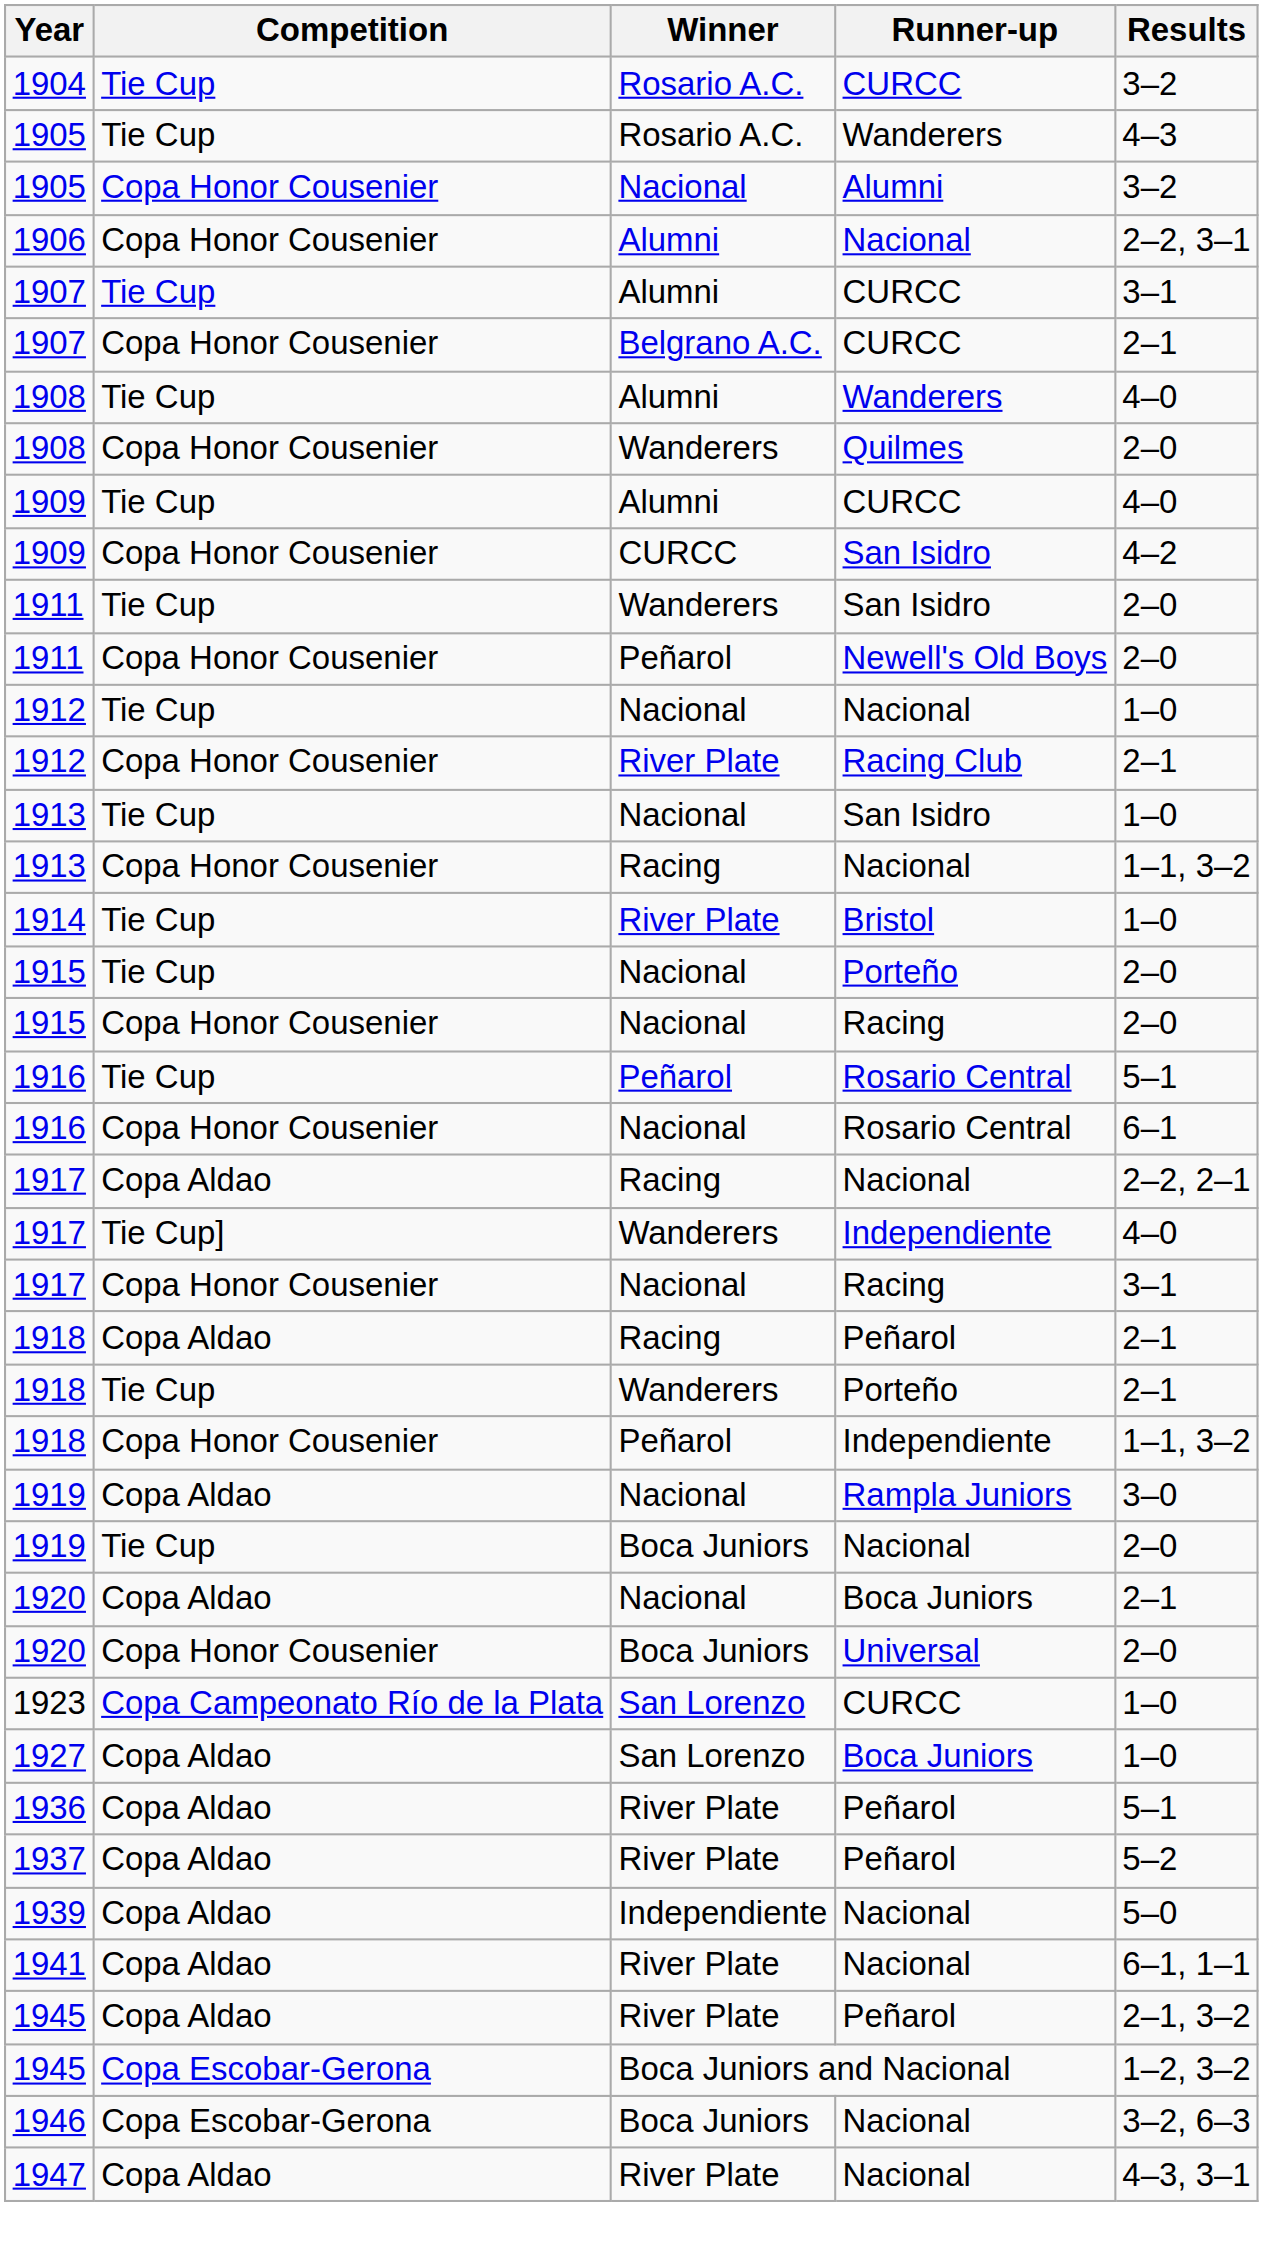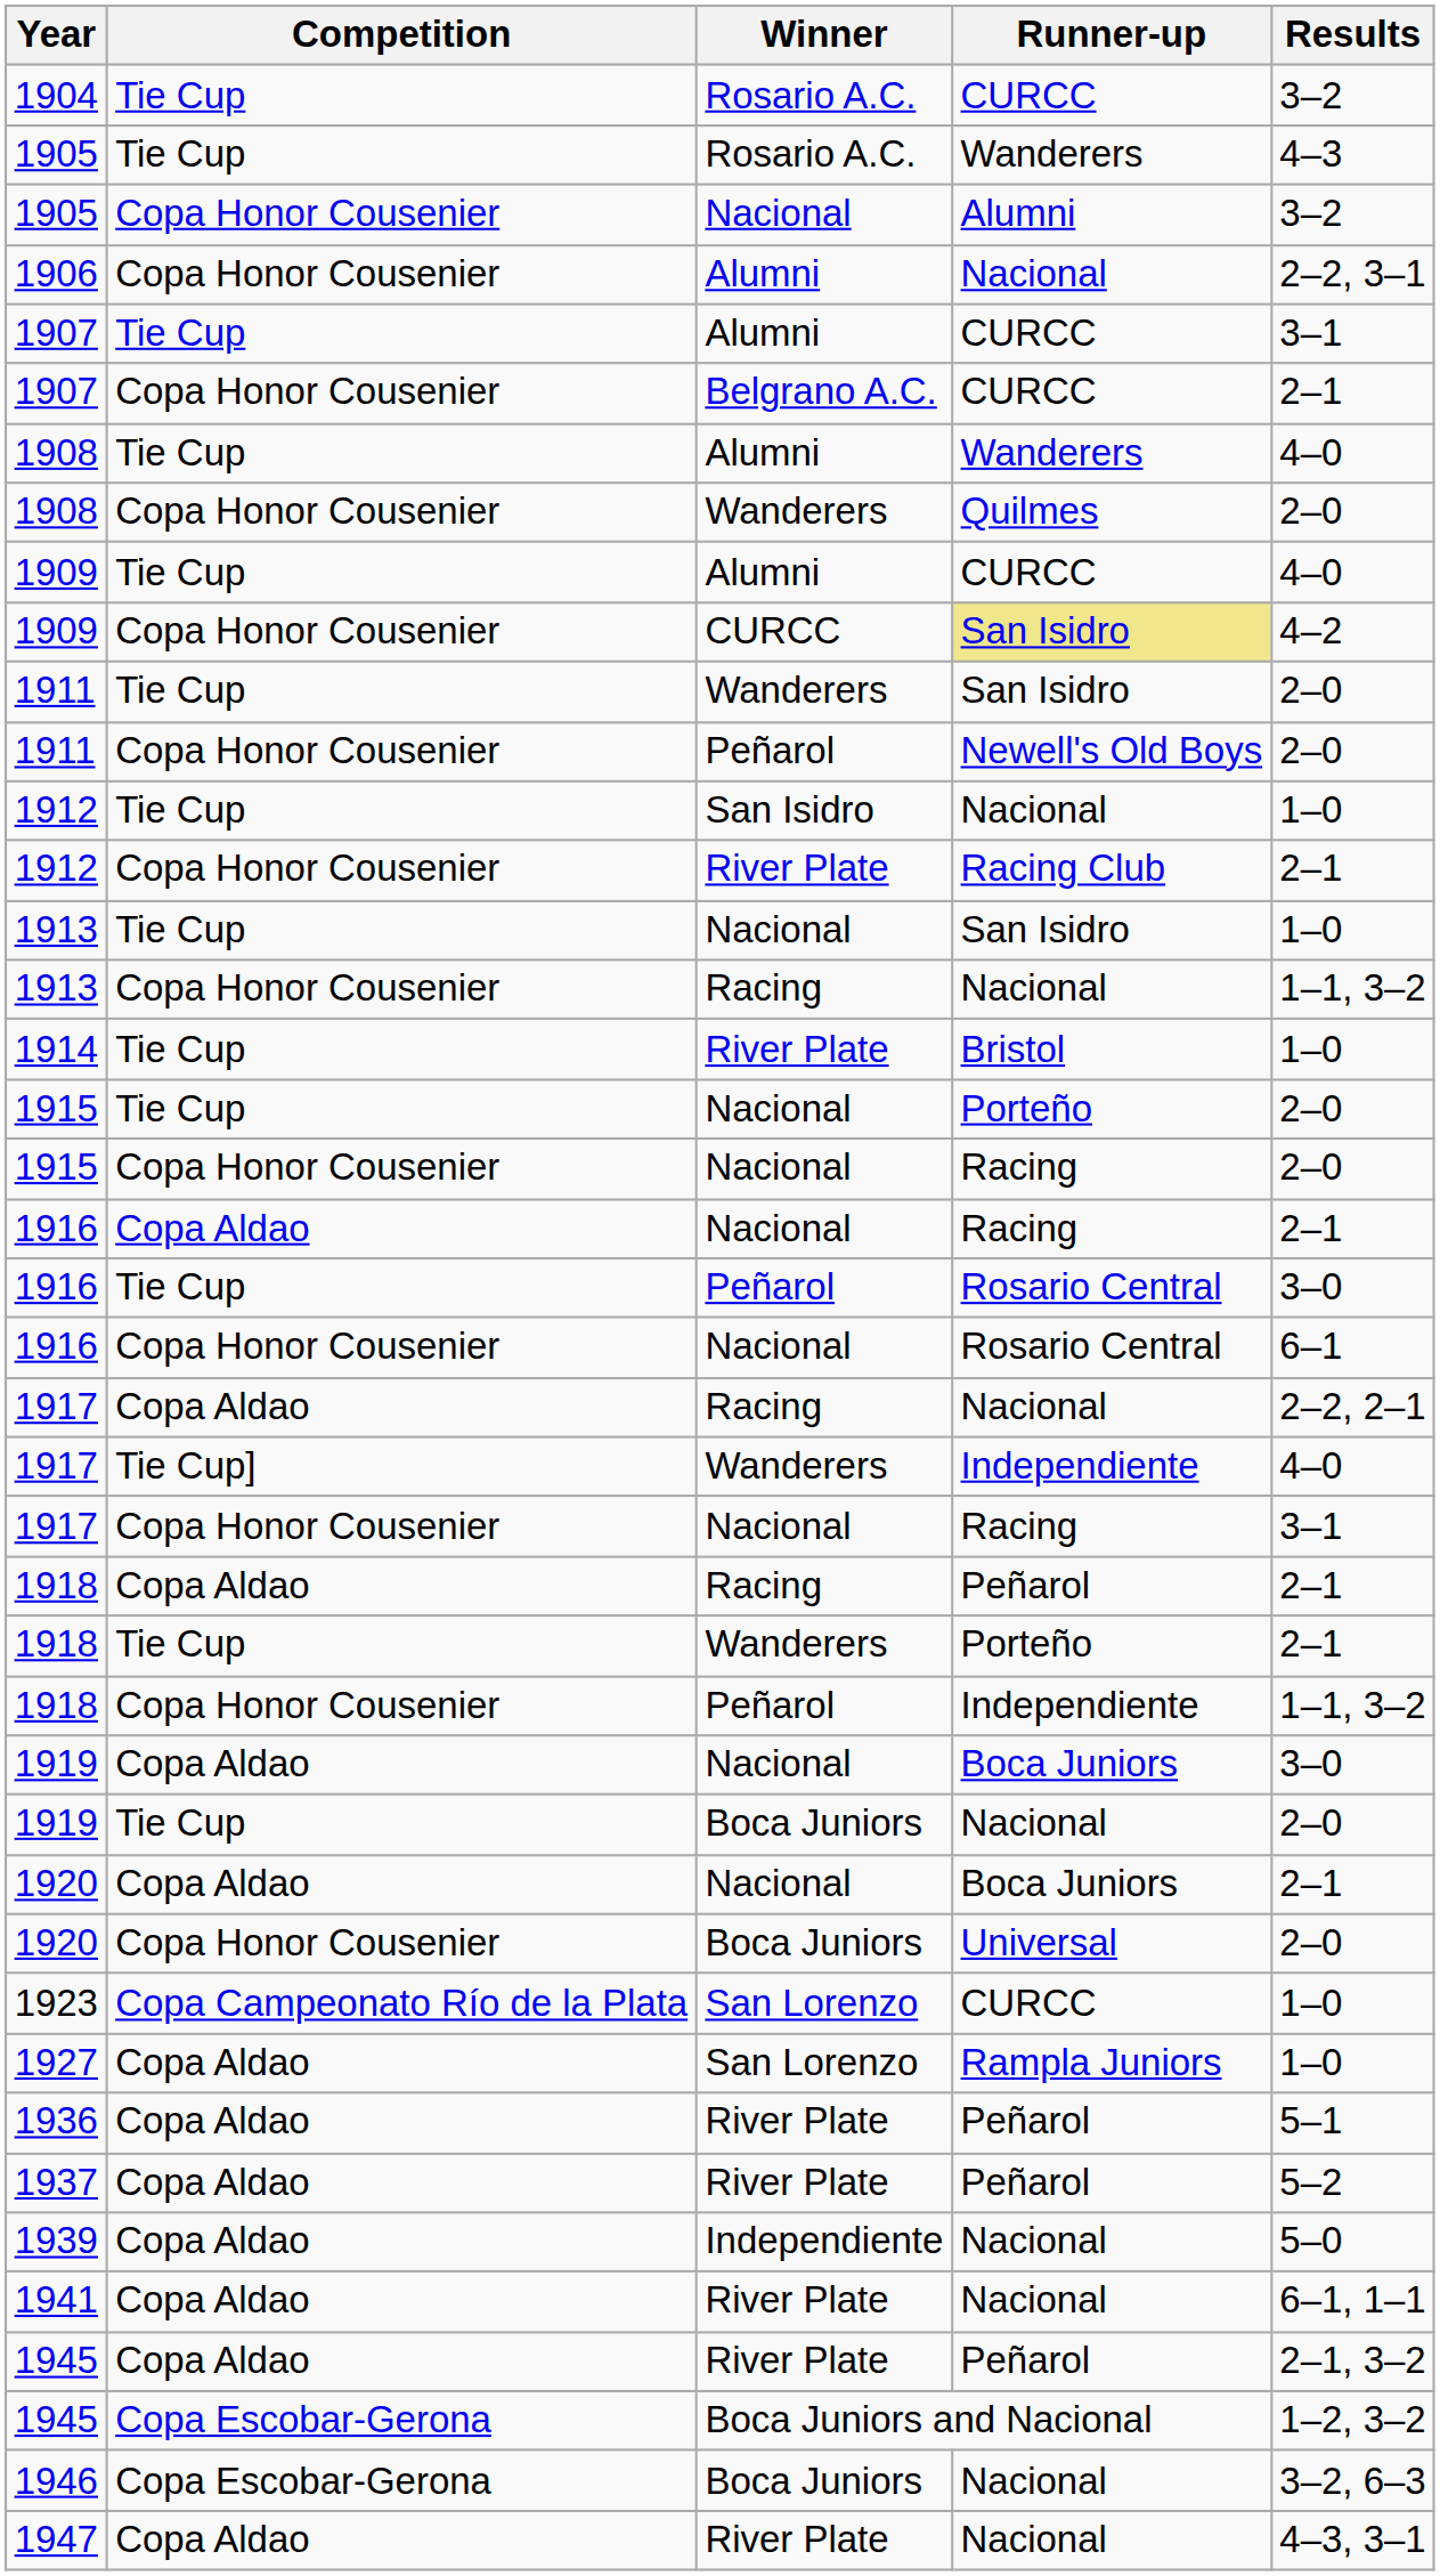 <table class= "wikitable sortable collapsible collapsed">
 <tr>
 <th>Year</th>
 <th>Competition</th>
 <th>Winner</th>
 <th>Runner-up</th>
 <th>Results</th>
 </tr>
 <tr>
 <td><a href='#'>1904</a></td>
 <td><a href='#'>Tie Cup</a></td>
 <td> <a href='#'>Rosario A.C.</a></td>
 <td> <a href='#'>CURCC</a></td>
 <td>3–2</td>
 </tr>
 <tr>
 <td><a href='#'>1905</a></td>
 <td>Tie Cup</td>
 <td> Rosario A.C.</td>
 <td> Wanderers</td>
 <td>4–3</td>
 </tr>
 <tr>
 <td><a href='#'>1905</a></td>
 <td><a href='#'>Copa Honor Cousenier</a></td>
 <td> <a href='#'>Nacional</a></td>
 <td> <a href='#'>Alumni</a></td>
 <td>3–2</td>
 </tr>
 <tr>
 <td><a href='#'>1906</a></td>
 <td>Copa Honor Cousenier</td>
 <td> <a href='#'>Alumni</a></td>
 <td> <a href='#'>Nacional</a></td>
 <td>2–2, 3–1</td>
 </tr>
 <tr>
 <td><a href='#'>1907</a></td>
 <td><a href='#'>Tie Cup</a></td>
 <td> Alumni</td>
 <td> CURCC</td>
 <td>3–1</td>
 </tr>
 <tr>
 <td><a href='#'>1907</a></td>
 <td>Copa Honor Cousenier</td>
 <td> <a href='#'>Belgrano A.C.</a></td>
 <td> CURCC</td>
 <td>2–1</td>
 </tr>
 <tr>
 <td><a href='#'>1908</a></td>
 <td>Tie Cup</td>
 <td> Alumni</td>
 <td> <a href='#'>Wanderers</a></td>
 <td>4–0</td>
 </tr>
 <tr>
 <td><a href='#'>1908</a></td>
 <td>Copa Honor Cousenier</td>
 <td> Wanderers</td>
 <td> <a href='#'>Quilmes</a></td>
 <td>2–0</td>
 </tr>
 <tr>
 <td><a href='#'>1909</a></td>
 <td>Tie Cup</td>
 <td> Alumni</td>
 <td> CURCC</td>
 <td>4–0</td>
 </tr>
 <tr>
 <td><a href='#'>1909</a></td>
 <td>Copa Honor Cousenier</td>
 <td> CURCC</td>
-<td> <a href='#'>San Isidro</a></td>
+<td style="background: khaki;"> <a href='#'>San Isidro</a></td>
 <td>4–2</td>
 </tr>
 <tr>
 <td><a href='#'>1911</a></td>
 <td>Tie Cup</td>
 <td> Wanderers</td>
 <td> San Isidro</td>
 <td>2–0</td>
 </tr>
 <tr>
 <td><a href='#'>1911</a></td>
 <td>Copa Honor Cousenier</td>
 <td> Peñarol</td>
 <td> <a href='#'>Newell's Old Boys</a></td>
 <td>2–0</td>
 </tr>
 <tr>
 <td><a href='#'>1912</a></td>
 <td>Tie Cup</td>
-<td> Nacional</td>
+<td> San Isidro</td>
 <td> Nacional</td>
 <td>1–0</td>
 </tr>
 <tr>
 <td><a href='#'>1912</a></td>
 <td>Copa Honor Cousenier</td>
 <td> <a href='#'>River Plate</a></td>
 <td> <a href='#'>Racing Club</a></td>
 <td>2–1</td>
 </tr>
 <tr>
 <td><a href='#'>1913</a></td>
 <td>Tie Cup</td>
 <td> Nacional</td>
 <td> San Isidro</td>
 <td>1–0</td>
 </tr>
 <tr>
 <td><a href='#'>1913</a></td>
 <td>Copa Honor Cousenier</td>
 <td> Racing</td>
 <td> Nacional</td>
 <td>1–1, 3–2</td>
 </tr>
 <tr>
 <td><a href='#'>1914</a></td>
 <td>Tie Cup</td>
 <td> <a href='#'>River Plate</a></td>
 <td> <a href='#'>Bristol</a></td>
 <td>1–0</td>
 </tr>
 <tr>
 <td><a href='#'>1915</a></td>
 <td>Tie Cup</td>
 <td> Nacional</td>
 <td> <a href='#'>Porteño</a></td>
 <td>2–0</td>
 </tr>
 <tr>
 <td><a href='#'>1915</a></td>
 <td>Copa Honor Cousenier</td>
 <td> Nacional</td>
 <td> Racing</td>
 <td>2–0</td>
 </tr>
 <tr>
 <td><a href='#'>1916</a></td>
+<td><a href='#'>Copa Aldao</a></td>
+<td> Nacional</td>
+<td> Racing</td>
+<td>2–1</td>
+</tr>
+<tr>
+<td><a href='#'>1916</a></td>
 <td>Tie Cup</td>
 <td> <a href='#'>Peñarol</a></td>
 <td> <a href='#'>Rosario Central</a></td>
-<td>5–1</td>
+<td>3–0</td>
 </tr>
 <tr>
 <td><a href='#'>1916</a></td>
 <td>Copa Honor Cousenier</td>
 <td> Nacional</td>
 <td> Rosario Central</td>
 <td>6–1</td>
 </tr>
 <tr>
 <td><a href='#'>1917</a></td>
 <td>Copa Aldao</td>
 <td> Racing</td>
 <td> Nacional</td>
 <td>2–2, 2–1</td>
 </tr>
 <tr>
 <td><a href='#'>1917</a></td>
 <td>Tie Cup]</td>
 <td> Wanderers</td>
 <td> <a href='#'>Independiente</a></td>
 <td>4–0</td>
 </tr>
 <tr>
 <td><a href='#'>1917</a></td>
 <td>Copa Honor Cousenier</td>
 <td> Nacional</td>
 <td> Racing</td>
 <td>3–1</td>
 </tr>
 <tr>
 <td><a href='#'>1918</a></td>
 <td>Copa Aldao</td>
 <td> Racing</td>
 <td> Peñarol</td>
 <td>2–1</td>
 </tr>
 <tr>
 <td><a href='#'>1918</a></td>
 <td>Tie Cup</td>
 <td> Wanderers</td>
 <td> Porteño</td>
 <td>2–1</td>
 </tr>
 <tr>
 <td><a href='#'>1918</a></td>
 <td>Copa Honor Cousenier</td>
 <td> Peñarol</td>
 <td> Independiente</td>
 <td>1–1, 3–2</td>
 </tr>
 <tr>
 <td><a href='#'>1919</a></td>
 <td>Copa Aldao</td>
 <td> Nacional</td>
-<td> <a href='#'>Rampla Juniors</a></td>
+<td> <a href='#'>Boca Juniors</a></td>
 <td>3–0</td>
 </tr>
 <tr>
 <td><a href='#'>1919</a></td>
 <td>Tie Cup</td>
 <td> Boca Juniors</td>
 <td> Nacional</td>
 <td>2–0</td>
 </tr>
 <tr>
 <td><a href='#'>1920</a></td>
 <td>Copa Aldao</td>
 <td> Nacional</td>
 <td> Boca Juniors</td>
 <td>2–1</td>
 </tr>
 <tr>
 <td><a href='#'>1920</a></td>
 <td>Copa Honor Cousenier</td>
 <td> Boca Juniors</td>
 <td> <a href='#'>Universal</a></td>
 <td>2–0</td>
 </tr>
 <tr>
 <td>1923</td>
 <td><a href='#'>Copa Campeonato Río de la Plata</a></td>
 <td> <a href='#'>San Lorenzo</a></td>
 <td> CURCC</td>
 <td>1–0</td>
 </tr>
 <tr>
 <td><a href='#'>1927</a></td>
 <td>Copa Aldao</td>
 <td> San Lorenzo</td>
-<td> <a href='#'>Boca Juniors</a></td>
+<td> <a href='#'>Rampla Juniors</a></td>
 <td>1–0</td>
 </tr>
 <tr>
 <td><a href='#'>1936</a></td>
 <td>Copa Aldao</td>
 <td> River Plate</td>
 <td> Peñarol</td>
 <td>5–1</td>
 </tr>
 <tr>
 <td><a href='#'>1937</a></td>
 <td>Copa Aldao</td>
 <td> River Plate</td>
 <td> Peñarol</td>
 <td>5–2</td>
 </tr>
 <tr>
 <td><a href='#'>1939</a></td>
 <td>Copa Aldao</td>
 <td> Independiente</td>
 <td> Nacional</td>
 <td>5–0</td>
 </tr>
 <tr>
 <td><a href='#'>1941</a></td>
 <td>Copa Aldao</td>
 <td> River Plate</td>
 <td> Nacional</td>
 <td>6–1, 1–1</td>
 </tr>
 <tr>
 <td><a href='#'>1945</a></td>
 <td>Copa Aldao</td>
 <td> River Plate</td>
 <td> Peñarol</td>
 <td>2–1, 3–2</td>
 </tr>
 <tr>
 <td><a href='#'>1945</a></td>
 <td><a href='#'>Copa Escobar-Gerona</a></td>
 <td colspan=2> Boca Juniors and  Nacional </td>
 <td>1–2, 3–2</td>
 </tr>
 <tr>
 <td><a href='#'>1946</a></td>
 <td>Copa Escobar-Gerona</td>
 <td> Boca Juniors</td>
 <td> Nacional</td>
 <td>3–2, 6–3</td>
 </tr>
 <tr>
 <td><a href='#'>1947</a></td>
 <td>Copa Aldao</td>
 <td> River Plate</td>
 <td> Nacional</td>
 <td>4–3, 3–1</td>
 </tr>
 </table>
